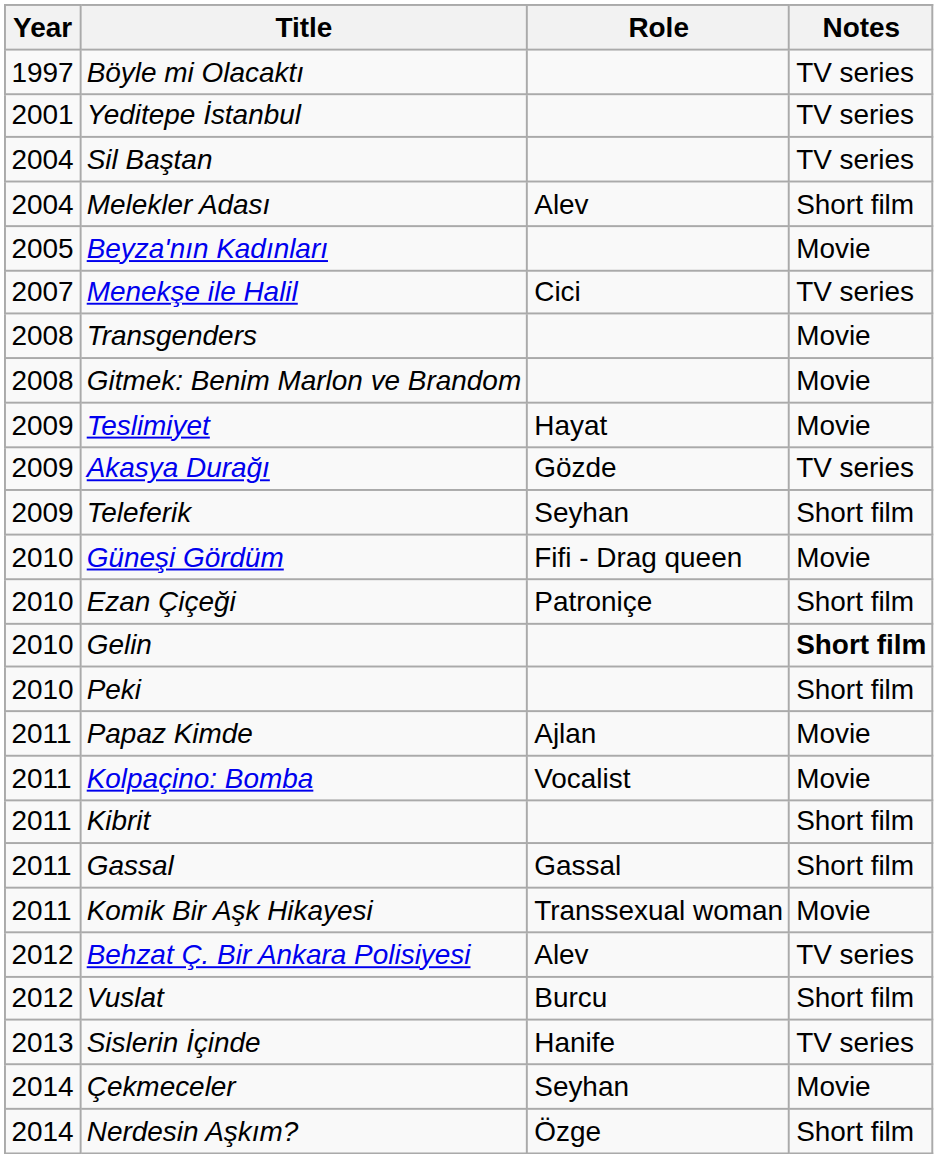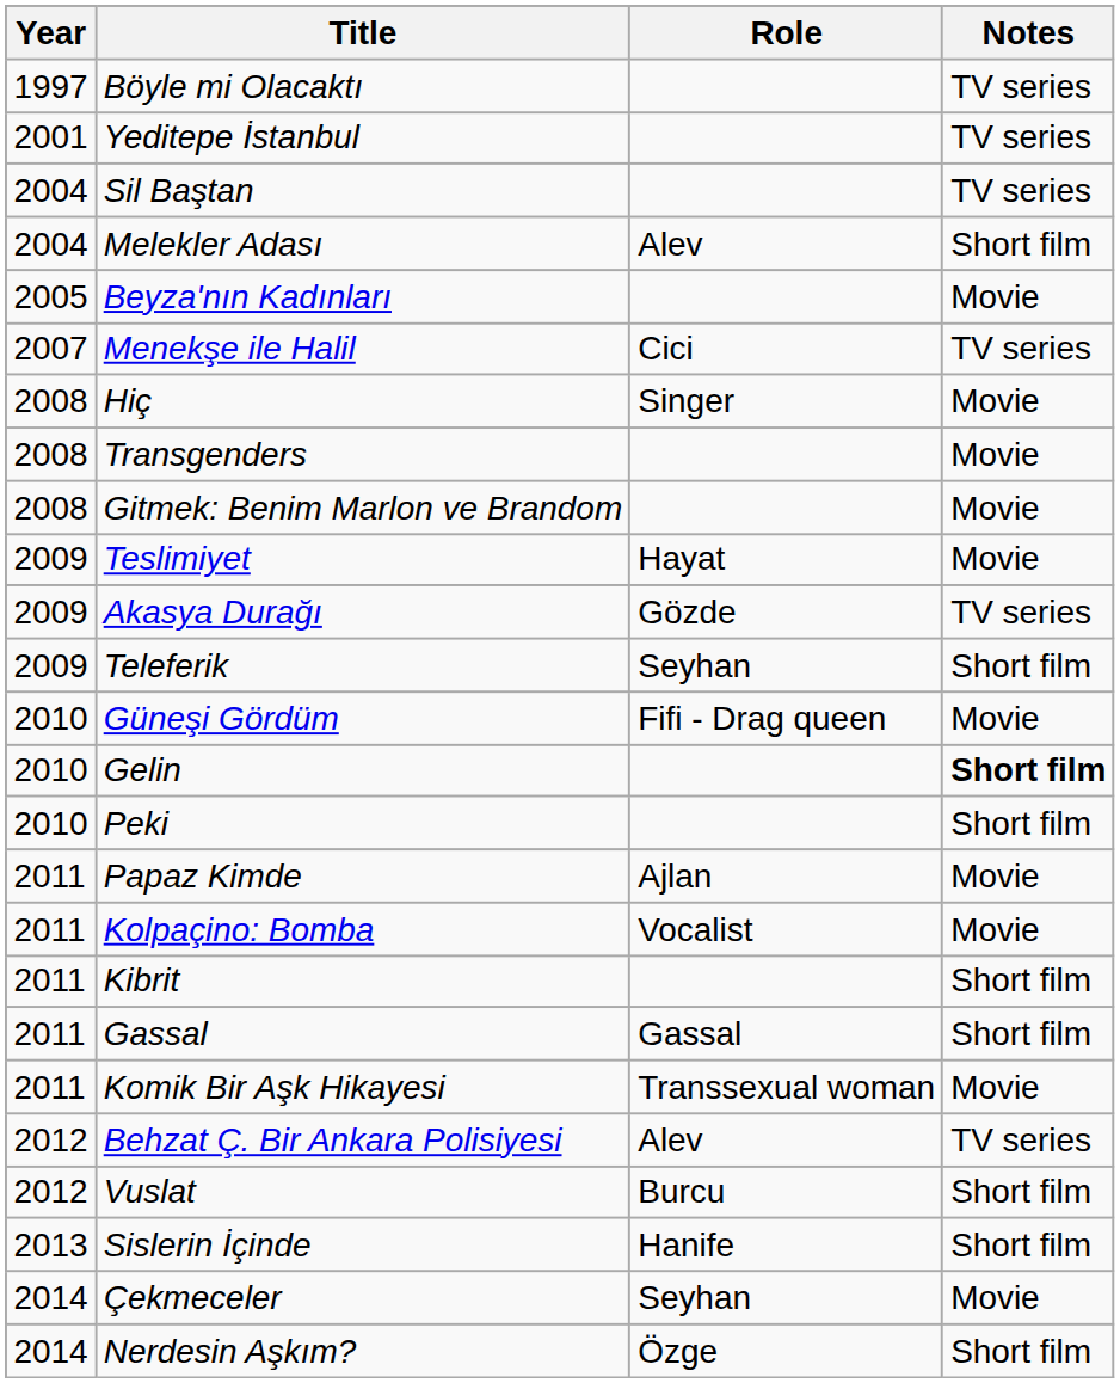 <table class="wikitable" style="font-size: 90%;">
 <tr>
 <th>Year</th>
 <th>Title</th>
 <th>Role</th>
 <th>Notes</th>
 </tr>
 <tr>
 <td>1997</td>
 <td><em>Böyle mi Olacaktı</em></td>
 <td></td>
 <td>TV series</td>
 </tr>
 <tr>
 <td>2001</td>
 <td><em>Yeditepe İstanbul</em></td>
 <td></td>
 <td>TV series</td>
 </tr>
 <tr>
 <td>2004</td>
 <td><em>Sil Baştan</em></td>
 <td></td>
 <td>TV series</td>
 </tr>
 <tr>
 <td>2004</td>
 <td><em>Melekler Adası</em></td>
 <td>Alev</td>
 <td>Short film</td>
 </tr>
 <tr>
 <td>2005</td>
 <td><em><a href='#'>Beyza'nın Kadınları</a></em></td>
 <td></td>
 <td>Movie</td>
 </tr>
 <tr>
 <td>2007</td>
 <td><em><a href='#'>Menekşe ile Halil</a></em></td>
 <td>Cici</td>
 <td>TV series</td>
 </tr>
 <tr>
 <td>2008</td>
+<td><em>Hiç</em></td>
+<td>Singer</td>
+<td>Movie</td>
+</tr>
+<tr>
+<td>2008</td>
 <td><em>Transgenders</em></td>
 <td></td>
 <td>Movie</td>
 </tr>
 <tr>
 <td>2008</td>
 <td><em>Gitmek: Benim Marlon ve Brandom</em></td>
 <td></td>
 <td>Movie</td>
 </tr>
 <tr>
 <td>2009</td>
 <td><em><a href='#'>Teslimiyet</a></em></td>
 <td>Hayat</td>
 <td>Movie</td>
 </tr>
 <tr>
 <td>2009</td>
 <td><em><a href='#'>Akasya Durağı</a></em></td>
 <td>Gözde</td>
 <td>TV series</td>
 </tr>
 <tr>
 <td>2009</td>
 <td><em>Teleferik</em></td>
 <td>Seyhan</td>
 <td>Short film</td>
 </tr>
 <tr>
 <td>2010</td>
 <td><em><a href='#'>Güneşi Gördüm</a></em></td>
 <td>Fifi - Drag queen</td>
 <td>Movie</td>
-</tr>
-<tr>
-<td>2010</td>
-<td><em>Ezan Çiçeği</em></td>
-<td>Patroniçe</td>
-<td>Short film</td>
 </tr>
 <tr>
 <td>2010</td>
 <td><em>Gelin</em></td>
 <td></td>
 <td><strong>Short film</strong></td>
 </tr>
 <tr>
 <td>2010</td>
 <td><em>Peki</em></td>
 <td></td>
 <td>Short film</td>
 </tr>
 <tr>
 <td>2011</td>
 <td><em>Papaz Kimde</em></td>
 <td>Ajlan</td>
 <td>Movie</td>
 </tr>
 <tr>
 <td>2011</td>
 <td><em><a href='#'>Kolpaçino: Bomba</a></em></td>
 <td>Vocalist</td>
 <td>Movie</td>
 </tr>
 <tr>
 <td>2011</td>
 <td><em>Kibrit</em></td>
 <td></td>
 <td>Short film</td>
 </tr>
 <tr>
 <td>2011</td>
 <td><em>Gassal</em></td>
 <td>Gassal</td>
 <td>Short film</td>
 </tr>
 <tr>
 <td>2011</td>
 <td><em>Komik Bir Aşk Hikayesi</em></td>
 <td>Transsexual woman</td>
 <td>Movie</td>
 </tr>
 <tr>
 <td>2012</td>
 <td><em><a href='#'>Behzat Ç. Bir Ankara Polisiyesi</a></em></td>
 <td>Alev</td>
 <td>TV series</td>
 </tr>
 <tr>
 <td>2012</td>
 <td><em>Vuslat</em></td>
 <td>Burcu</td>
 <td>Short film</td>
 </tr>
 <tr>
 <td>2013</td>
 <td><em>Sislerin İçinde</em></td>
 <td>Hanife</td>
-<td>TV series</td>
+<td>Short film</td>
 </tr>
 <tr>
 <td>2014</td>
 <td><em>Çekmeceler</em></td>
 <td>Seyhan</td>
 <td>Movie</td>
 </tr>
 <tr>
 <td>2014</td>
 <td><em>Nerdesin Aşkım?</em></td>
 <td>Özge</td>
 <td>Short film</td>
 </tr>
 </table>
